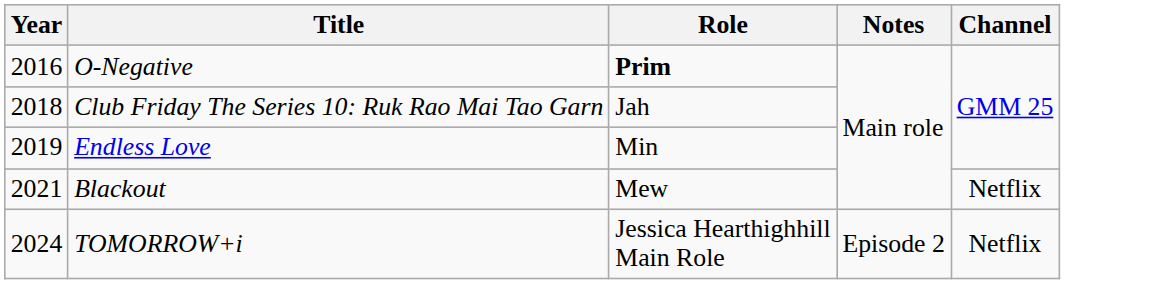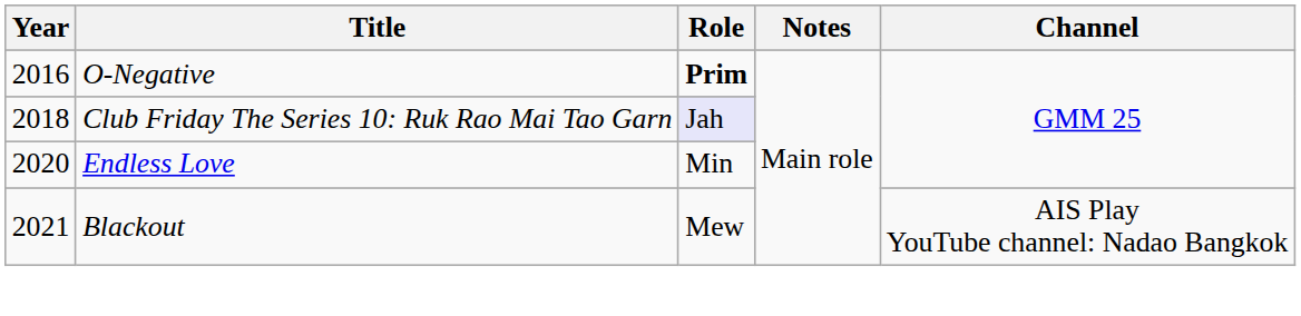 <table class="wikitable">
 <tr>
 <th>Year</th>
 <th>Title</th>
 <th>Role</th>
 <th>Notes</th>
 <th>Channel</th>
 </tr>
 <tr>
 <td>2016</td>
 <td><em>O-Negative</em></td>
 <td><strong>Prim</strong></td>
 <td rowspan="4">Main role</td>
 <td rowspan="3" align="center"><a href='#'>GMM 25</a></td>
 </tr>
 <tr>
 <td>2018</td>
 <td><em>Club Friday The Series 10: Ruk Rao Mai Tao Garn</em></td>
-<td>Jah</td>
+<td style="background: lavender;">Jah</td>
 </tr>
 <tr>
-<td>2019</td>
+<td>2020</td>
 <td><em><a href='#'>Endless Love</a></em></td>
 <td>Min</td>
 </tr>
 <tr>
 <td>2021</td>
 <td><em>Blackout</em></td>
 <td>Mew</td>
-<td align="center">Netflix</td>
-</tr>
-<tr>
-<td>2024</td>
-<td><em>TOMORROW+i</em></td>
-<td>Jessica Hearthighhill<br>Main Role</td>
-<td>Episode 2</td>
-<td align="center">Netflix</td>
+<td align="center">AIS Play<br>YouTube channel: Nadao Bangkok</td>
 </tr>
 </table>
